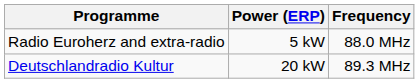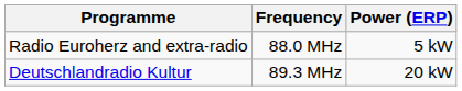 <table class="wikitable">
 <tr style="background:#ccc;">
 <th>Programme</th>
+<th>Frequency</th>
 <th>Power (<a href='#'>ERP</a>)</th>
-<th>Frequency</th>
 </tr>
 <tr>
 <td>Radio Euroherz and extra-radio</td>
+<td align="right">88.0 MHz</td>
 <td align="right">5 kW</td>
-<td align="right">88.0 MHz</td>
 </tr>
 <tr>
 <td><a href='#'>Deutschlandradio Kultur</a></td>
+<td align="right">89.3 MHz</td>
 <td align="right">20 kW</td>
-<td align="right">89.3 MHz</td>
 </tr>
 </table>
